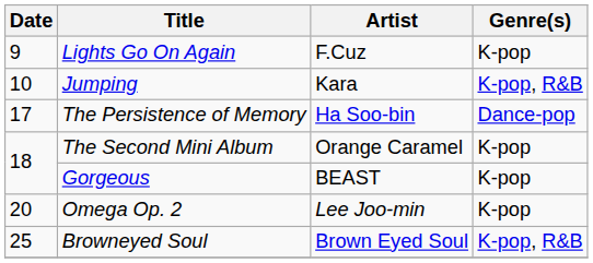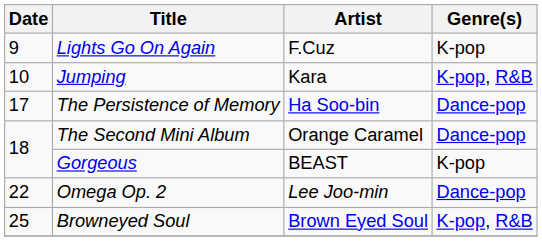 <table class="wikitable" style="text-align: left;">
 <tr>
 <th>Date</th>
 <th>Title</th>
 <th>Artist</th>
 <th>Genre(s)</th>
 </tr>
 <tr>
 <td rowspan="1">9</td>
 <td><em><a href='#'>Lights Go On Again</a></em></td>
 <td>F.Cuz</td>
 <td>K-pop</td>
 </tr>
 <tr>
 <td rowspan="1">10</td>
 <td><em><a href='#'>Jumping</a></em></td>
 <td>Kara</td>
 <td><a href='#'>K-pop</a>, <a href='#'>R&B</a></td>
 </tr>
 <tr>
 <td>17</td>
 <td><em>The Persistence of Memory</em></td>
 <td><a href='#'>Ha Soo-bin</a></td>
 <td><a href='#'>Dance-pop</a></td>
 </tr>
 <tr>
 <td rowspan="2">18</td>
 <td><em>The Second Mini Album</em></td>
 <td>Orange Caramel</td>
-<td>K-pop</td>
+<td><a href='#'>Dance-pop</a></td>
 </tr>
 <tr>
 <td><a href='#'><em>Gorgeous</em></a></td>
 <td>BEAST</td>
 <td>K-pop</td>
 </tr>
 <tr>
-<td rowspan="1">20</td>
+<td rowspan="1">22</td>
 <td><em>Omega Op. 2</em></td>
 <td><em>Lee Joo-min</em></td>
-<td>K-pop</td>
+<td><a href='#'>Dance-pop</a></td>
 </tr>
 <tr>
 <td>25</td>
 <td><em>Browneyed Soul</em></td>
 <td><a href='#'>Brown Eyed Soul</a></td>
 <td><a href='#'>K-pop</a>, <a href='#'>R&B</a></td>
 </tr>
 <tr>
 </tr>
 </table>
